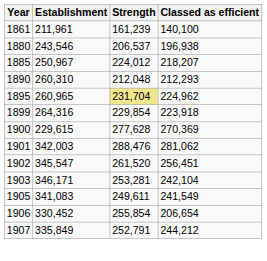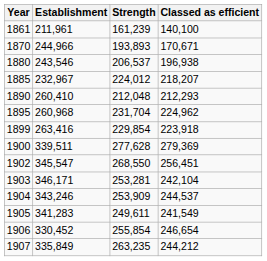 <table class="wikitable">
 <tr>
 <th>Year</th>
 <th>Establishment</th>
 <th>Strength</th>
 <th>Classed as efficient</th>
 </tr>
 <tr>
 <td>1861</td>
 <td>211,961</td>
 <td>161,239</td>
 <td>140,100</td>
 </tr>
 <tr>
+<td>1870</td>
+<td>244,966</td>
+<td>193,893</td>
+<td>170,671</td>
+</tr>
+<tr>
 <td>1880</td>
 <td>243,546</td>
 <td>206,537</td>
 <td>196,938</td>
 </tr>
 <tr>
 <td>1885</td>
-<td>250,967</td>
+<td>232,967</td>
 <td>224,012</td>
 <td>218,207</td>
 </tr>
 <tr>
 <td>1890</td>
-<td>260,310</td>
+<td>260,410</td>
 <td>212,048</td>
 <td>212,293</td>
 </tr>
 <tr>
 <td>1895</td>
-<td>260,965</td>
-<td style="background: khaki;">231,704</td>
+<td>260,968</td>
+<td>231,704</td>
 <td>224,962</td>
 </tr>
 <tr>
 <td>1899</td>
-<td>264,316</td>
+<td>263,416</td>
 <td>229,854</td>
 <td>223,918</td>
 </tr>
 <tr>
 <td>1900</td>
-<td>229,615</td>
+<td>339,511</td>
 <td>277,628</td>
-<td>270,369</td>
-</tr>
-<tr>
-<td>1901</td>
-<td>342,003</td>
-<td>288,476</td>
-<td>281,062</td>
+<td>279,369</td>
 </tr>
 <tr>
 <td>1902</td>
 <td>345,547</td>
-<td>261,520</td>
+<td>268,550</td>
 <td>256,451</td>
 </tr>
 <tr>
 <td>1903</td>
 <td>346,171</td>
 <td>253,281</td>
 <td>242,104</td>
 </tr>
 <tr>
+<td>1904</td>
+<td>343,246</td>
+<td>253,909</td>
+<td>244,537</td>
+</tr>
+<tr>
 <td>1905</td>
-<td>341,083</td>
+<td>341,283</td>
 <td>249,611</td>
 <td>241,549</td>
 </tr>
 <tr>
 <td>1906</td>
 <td>330,452</td>
 <td>255,854</td>
-<td>206,654</td>
+<td>246,654</td>
 </tr>
 <tr>
 <td>1907</td>
 <td>335,849</td>
-<td>252,791</td>
+<td>263,235</td>
 <td>244,212</td>
 </tr>
 </table>
